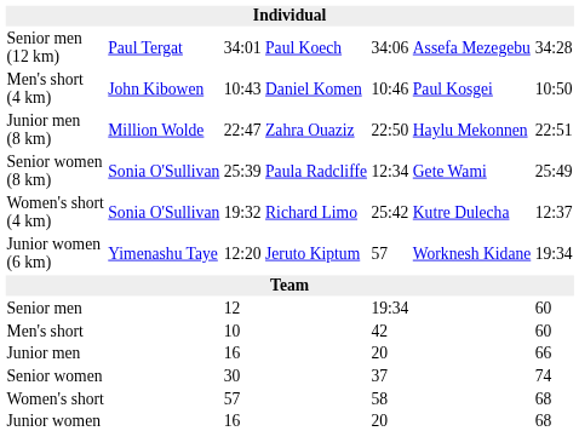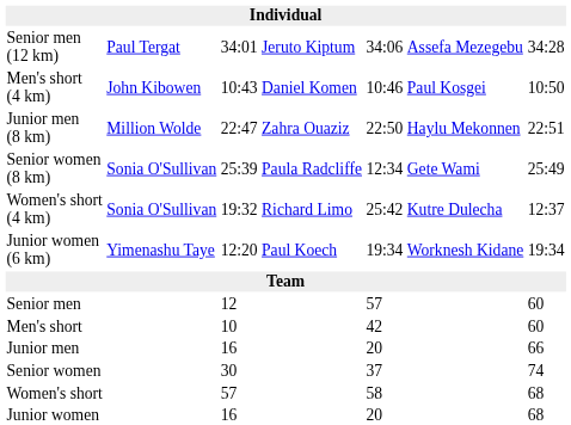 <table>
 <tr>
 <td colspan=7 bgcolor=#eeeeee style=text-align:center;><strong>Individual</strong></td>
 </tr>
 <tr>
 <td>Senior men<br>(12 km)</td>
 <td><a href='#'>Paul Tergat</a><br></td>
 <td>34:01</td>
-<td><a href='#'>Paul Koech</a><br></td>
+<td><a href='#'>Jeruto Kiptum</a><br></td>
 <td>34:06</td>
 <td><a href='#'>Assefa Mezegebu</a><br></td>
 <td>34:28</td>
 </tr>
 <tr>
 <td>Men's short<br>(4 km)</td>
 <td><a href='#'>John Kibowen</a><br></td>
 <td>10:43</td>
 <td><a href='#'>Daniel Komen</a><br></td>
 <td>10:46</td>
 <td><a href='#'>Paul Kosgei</a><br></td>
 <td>10:50</td>
 </tr>
 <tr>
 <td>Junior men<br>(8 km)</td>
 <td><a href='#'>Million Wolde</a><br></td>
 <td>22:47</td>
 <td><a href='#'>Zahra Ouaziz</a><br></td>
 <td>22:50</td>
 <td><a href='#'>Haylu Mekonnen</a><br></td>
 <td>22:51</td>
 </tr>
 <tr>
 <td>Senior women<br>(8 km)</td>
 <td><a href='#'>Sonia O'Sullivan</a><br></td>
 <td>25:39</td>
 <td><a href='#'>Paula Radcliffe</a><br></td>
 <td>12:34</td>
 <td><a href='#'>Gete Wami</a><br></td>
 <td>25:49</td>
 </tr>
 <tr>
 <td>Women's short<br>(4 km)</td>
 <td><a href='#'>Sonia O'Sullivan</a><br></td>
 <td>19:32</td>
 <td><a href='#'>Richard Limo</a><br></td>
 <td>25:42</td>
 <td><a href='#'>Kutre Dulecha</a><br></td>
 <td>12:37</td>
 </tr>
 <tr>
 <td>Junior women<br>(6 km)</td>
 <td><a href='#'>Yimenashu Taye</a><br></td>
 <td>12:20</td>
-<td><a href='#'>Jeruto Kiptum</a><br></td>
-<td>57</td>
+<td><a href='#'>Paul Koech</a><br></td>
+<td>19:34</td>
 <td><a href='#'>Worknesh Kidane</a><br></td>
 <td>19:34</td>
 </tr>
 <tr>
 <td colspan=7 bgcolor=#eeeeee style=text-align:center;><strong>Team</strong></td>
 </tr>
 <tr>
 <td>Senior men</td>
 <td></td>
 <td>12</td>
 <td></td>
-<td>19:34</td>
+<td>57</td>
 <td></td>
 <td>60</td>
 </tr>
 <tr>
 <td>Men's short</td>
 <td></td>
 <td>10</td>
 <td></td>
 <td>42</td>
 <td></td>
 <td>60</td>
 </tr>
 <tr>
 <td>Junior men</td>
 <td></td>
 <td>16</td>
 <td></td>
 <td>20</td>
 <td></td>
 <td>66</td>
 </tr>
 <tr>
 <td>Senior women</td>
 <td></td>
 <td>30</td>
 <td></td>
 <td>37</td>
 <td></td>
 <td>74</td>
 </tr>
 <tr>
 <td>Women's short</td>
 <td></td>
 <td>57</td>
 <td></td>
 <td>58</td>
 <td></td>
 <td>68</td>
 </tr>
 <tr>
 <td>Junior women</td>
 <td></td>
 <td>16</td>
 <td></td>
 <td>20</td>
 <td></td>
 <td>68</td>
 </tr>
 </table>
